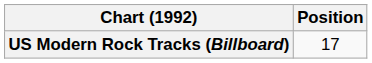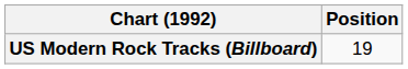 <table class="wikitable plainrowheaders" style="text-align:center">
 <tr>
 <th scope="col">Chart (1992)</th>
 <th scope="col">Position</th>
 </tr>
 <tr>
 <th scope="row">US Modern Rock Tracks (<em>Billboard</em>)</th>
-<td>17</td>
+<td>19</td>
 </tr>
 </table>
